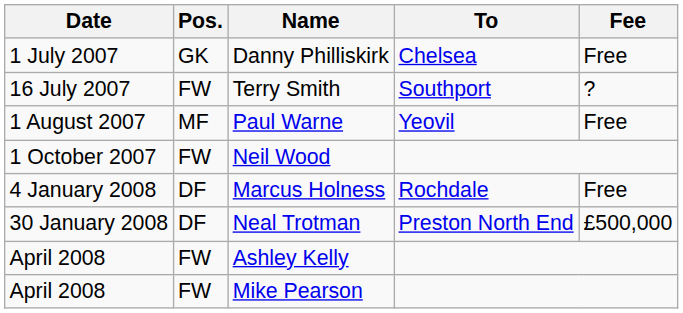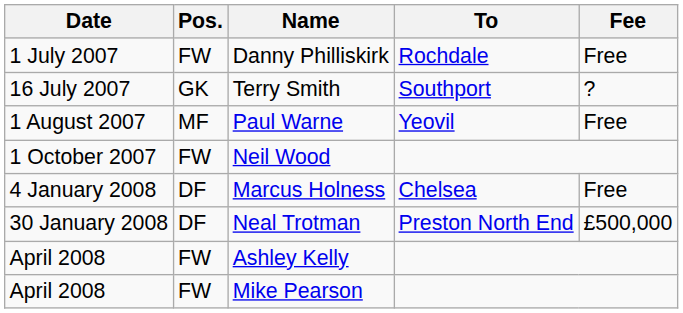 <table class="wikitable">
 <tr>
 <th>Date</th>
 <th>Pos.</th>
 <th>Name</th>
 <th>To</th>
 <th>Fee</th>
 </tr>
 <tr>
 <td>1 July 2007</td>
-<td>GK</td>
+<td>FW</td>
 <td>Danny Philliskirk</td>
-<td><a href='#'>Chelsea</a></td>
+<td><a href='#'>Rochdale</a></td>
 <td>Free</td>
 </tr>
 <tr>
 <td>16 July 2007</td>
-<td>FW</td>
+<td>GK</td>
 <td>Terry Smith</td>
 <td><a href='#'>Southport</a></td>
 <td>?</td>
 </tr>
 <tr>
 <td>1 August 2007</td>
 <td>MF</td>
 <td><a href='#'>Paul Warne</a></td>
 <td><a href='#'>Yeovil</a></td>
 <td>Free</td>
 </tr>
 <tr>
 <td>1 October 2007</td>
 <td>FW</td>
 <td><a href='#'>Neil Wood</a></td>
 <td colspan="2"></td>
 </tr>
 <tr>
 <td>4 January 2008</td>
 <td>DF</td>
 <td><a href='#'>Marcus Holness</a></td>
-<td><a href='#'>Rochdale</a></td>
+<td><a href='#'>Chelsea</a></td>
 <td>Free</td>
 </tr>
 <tr>
 <td>30 January 2008</td>
 <td>DF</td>
 <td><a href='#'>Neal Trotman</a></td>
 <td><a href='#'>Preston North End</a></td>
 <td>£500,000</td>
 </tr>
 <tr>
 <td>April 2008</td>
 <td>FW</td>
 <td><a href='#'>Ashley Kelly</a></td>
 <td colspan="2"></td>
 </tr>
 <tr>
 <td>April 2008</td>
 <td>FW</td>
 <td><a href='#'>Mike Pearson</a></td>
 <td colspan="2"></td>
 </tr>
 </table>
